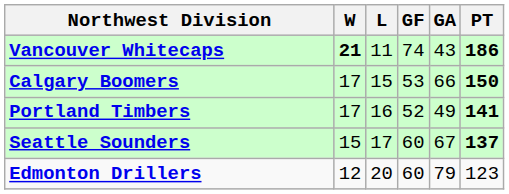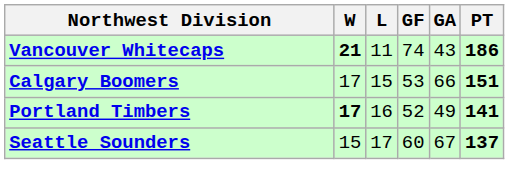 <table class="wikitable" style="text-align:center">
 <tr>
 <th style="width:17em">Northwest Division</th>
 <th>W</th>
 <th>L</th>
 <th>GF</th>
 <th>GA</th>
 <th>PT</th>
 </tr>
 <tr align=center bgcolor=#ccffcc>
 <td align=left><strong><a href='#'>Vancouver Whitecaps</a></strong></td>
 <td><strong>21</strong></td>
 <td>11</td>
 <td>74</td>
 <td>43</td>
 <td><strong>186</strong></td>
 </tr>
 <tr align=center bgcolor=#ccffcc>
 <td align=left><strong><a href='#'>Calgary Boomers</a></strong></td>
 <td>17</td>
 <td>15</td>
 <td>53</td>
 <td>66</td>
-<td><strong>150</strong></td>
+<td><strong>151</strong></td>
 </tr>
 <tr align=center bgcolor=#ccffcc>
 <td align=left><strong><a href='#'>Portland Timbers</a></strong></td>
-<td>17</td>
+<td><strong>17</strong></td>
 <td>16</td>
 <td>52</td>
 <td>49</td>
 <td><strong>141</strong></td>
 </tr>
 <tr align=center bgcolor=#ccffcc>
 <td align=left><strong><a href='#'>Seattle Sounders</a></strong></td>
 <td>15</td>
 <td>17</td>
 <td>60</td>
 <td>67</td>
 <td><strong>137</strong></td>
 </tr>
-<tr align=center>
-<td align=left><strong><a href='#'>Edmonton Drillers</a></strong></td>
-<td>12</td>
-<td>20</td>
-<td>60</td>
-<td>79</td>
-<td>123</td>
-</tr>
 </table>
